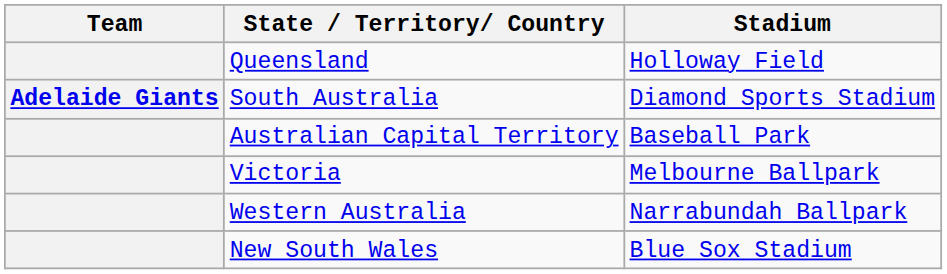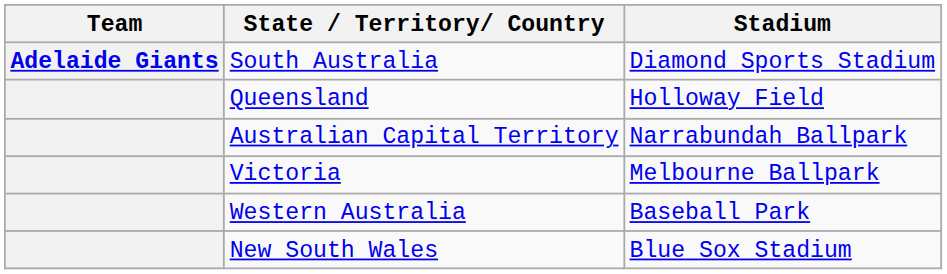 <table class="wikitable sortable plainrowheaders" style="font-size:100%;">
 <tr>
 <th scope="col">Team</th>
 <th scope="col">State / Territory/ Country</th>
 <th scope="col">Stadium</th>
-</tr>
-<tr>
-<th scope="row"></th>
-<td><a href='#'>Queensland</a></td>
-<td><a href='#'>Holloway Field</a></td>
 </tr>
 <tr>
 <th scope="row"><a href='#'>Adelaide Giants</a></th>
 <td><a href='#'>South Australia</a></td>
 <td><a href='#'>Diamond Sports Stadium</a></td>
 </tr>
 <tr>
 <th scope="row"></th>
+<td><a href='#'>Queensland</a></td>
+<td><a href='#'>Holloway Field</a></td>
+</tr>
+<tr>
+<th scope="row"></th>
 <td><a href='#'>Australian Capital Territory</a></td>
-<td><a href='#'>Baseball Park</a></td>
+<td><a href='#'>Narrabundah Ballpark</a></td>
 </tr>
 <tr>
 <th scope="row"></th>
 <td><a href='#'>Victoria</a></td>
 <td><a href='#'>Melbourne Ballpark</a></td>
 </tr>
 <tr>
 <th scope="row"></th>
 <td><a href='#'>Western Australia</a></td>
-<td><a href='#'>Narrabundah Ballpark</a></td>
+<td><a href='#'>Baseball Park</a></td>
 </tr>
 <tr>
 <th scope="row"></th>
 <td><a href='#'>New South Wales</a></td>
 <td><a href='#'>Blue Sox Stadium</a></td>
 </tr>
 </table>
